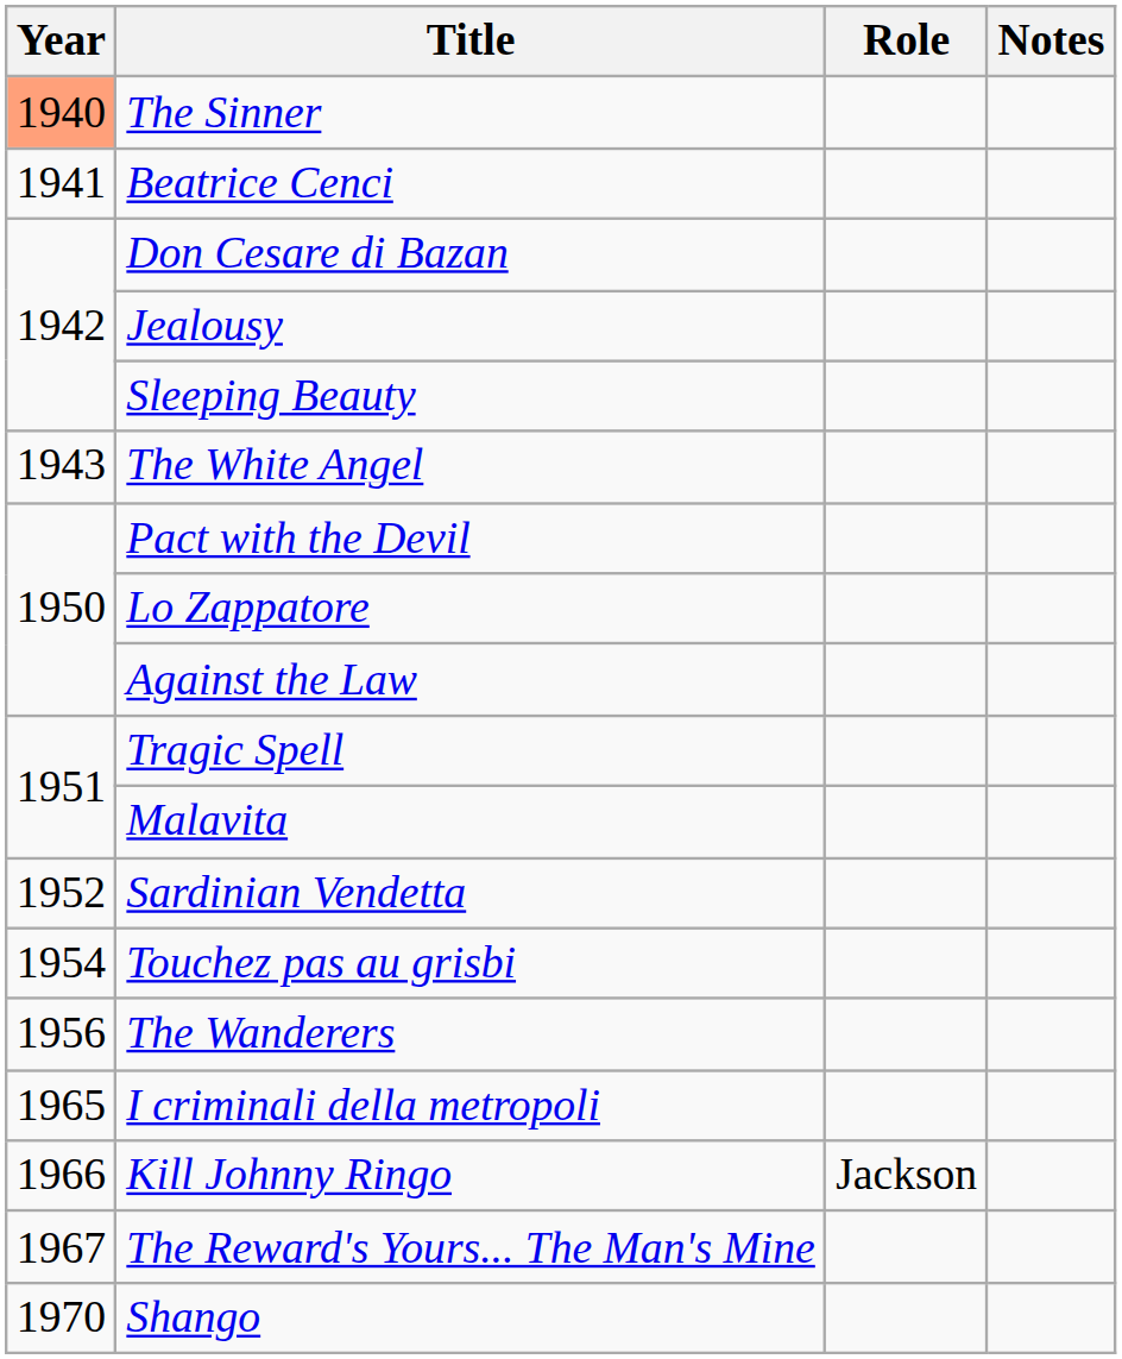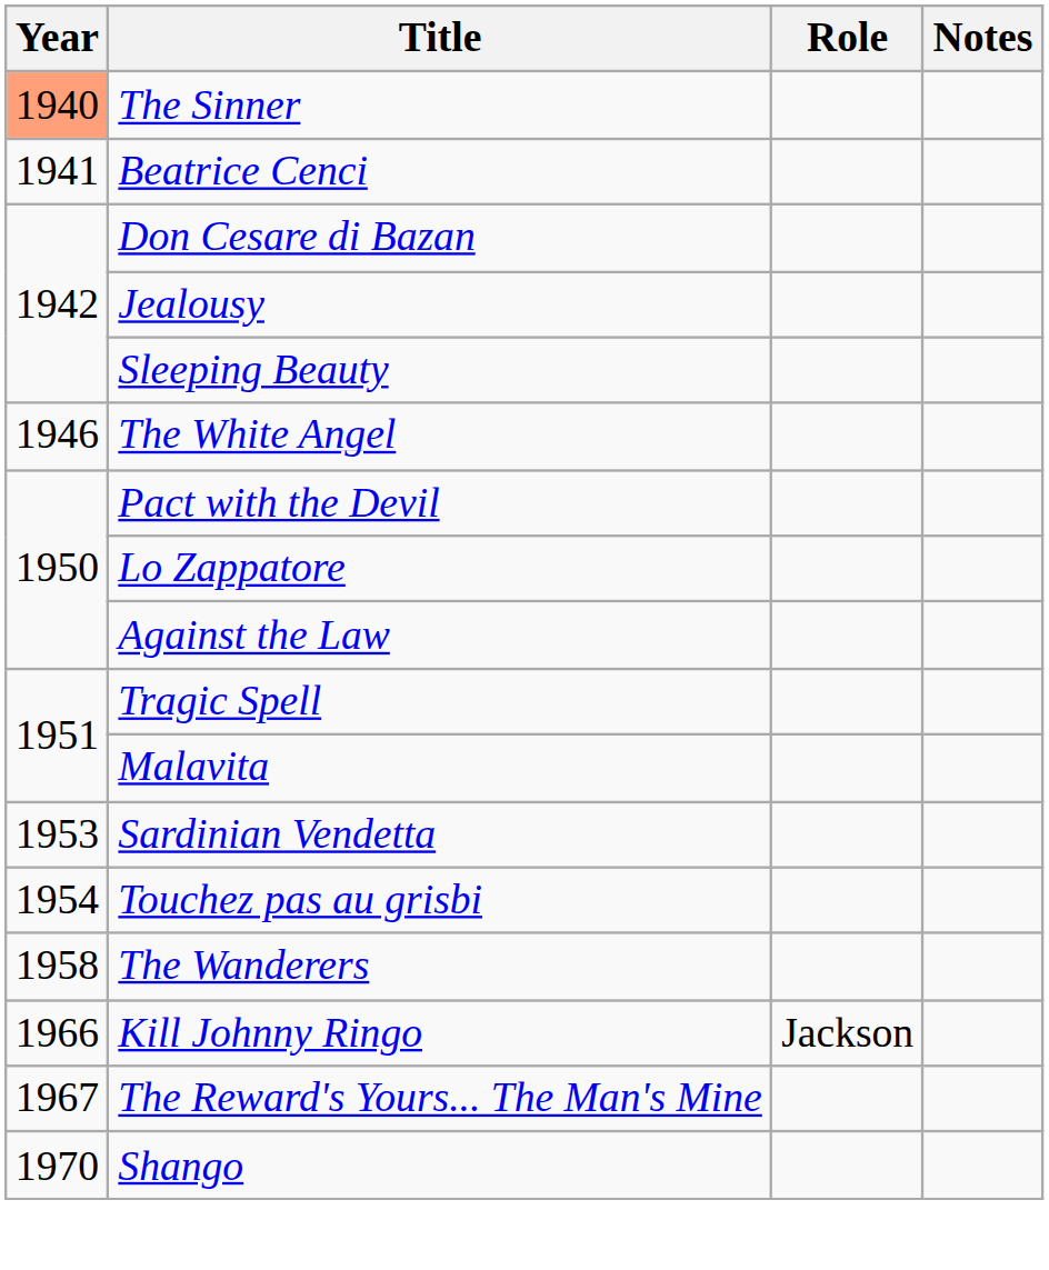 <table class="wikitable sortable">
 <tr>
 <th>Year</th>
 <th>Title</th>
 <th>Role</th>
 <th class="unsortable">Notes</th>
 </tr>
 <tr>
 <td style="background: lightsalmon;">1940</td>
 <td><em><a href='#'>The Sinner</a></em></td>
 <td></td>
 <td></td>
 </tr>
 <tr>
 <td>1941</td>
 <td><em><a href='#'>Beatrice Cenci</a></em></td>
 <td></td>
 <td></td>
 </tr>
 <tr>
 <td rowspan=3>1942</td>
 <td><em><a href='#'>Don Cesare di Bazan</a></em></td>
 <td></td>
 <td></td>
 </tr>
 <tr>
 <td><em><a href='#'>Jealousy</a></em></td>
 <td></td>
 <td></td>
 </tr>
 <tr>
 <td><em><a href='#'>Sleeping Beauty</a></em></td>
 <td></td>
 <td></td>
 </tr>
 <tr>
-<td>1943</td>
+<td>1946</td>
 <td><em><a href='#'>The White Angel</a></em></td>
 <td></td>
 <td></td>
 </tr>
 <tr>
 <td rowspan=3>1950</td>
 <td><em><a href='#'>Pact with the Devil</a></em></td>
 <td></td>
 <td></td>
 </tr>
 <tr>
 <td><em><a href='#'>Lo Zappatore</a></em></td>
 <td></td>
 <td></td>
 </tr>
 <tr>
 <td><em><a href='#'>Against the Law</a></em></td>
 <td></td>
 <td></td>
 </tr>
 <tr>
 <td rowspan=2>1951</td>
 <td><em><a href='#'>Tragic Spell</a></em></td>
 <td></td>
 <td></td>
 </tr>
 <tr>
 <td><em><a href='#'>Malavita</a></em></td>
 <td></td>
 <td></td>
 </tr>
 <tr>
-<td>1952</td>
+<td>1953</td>
 <td><em><a href='#'>Sardinian Vendetta</a></em></td>
 <td></td>
 <td></td>
 </tr>
 <tr>
 <td>1954</td>
 <td><em><a href='#'>Touchez pas au grisbi</a></em></td>
 <td></td>
 <td></td>
 </tr>
 <tr>
-<td>1956</td>
+<td>1958</td>
 <td><em><a href='#'>The Wanderers</a></em></td>
-<td></td>
-<td></td>
-</tr>
-<tr>
-<td>1965</td>
-<td><em><a href='#'>I criminali della metropoli</a></em></td>
 <td></td>
 <td></td>
 </tr>
 <tr>
 <td>1966</td>
 <td><em><a href='#'>Kill Johnny Ringo</a></em></td>
 <td>Jackson</td>
 <td></td>
 </tr>
 <tr>
 <td>1967</td>
 <td><em><a href='#'>The Reward's Yours... The Man's Mine</a></em></td>
 <td></td>
 <td></td>
 </tr>
 <tr>
 <td>1970</td>
 <td><em><a href='#'>Shango</a></em></td>
 <td></td>
 <td></td>
 </tr>
 </table>
